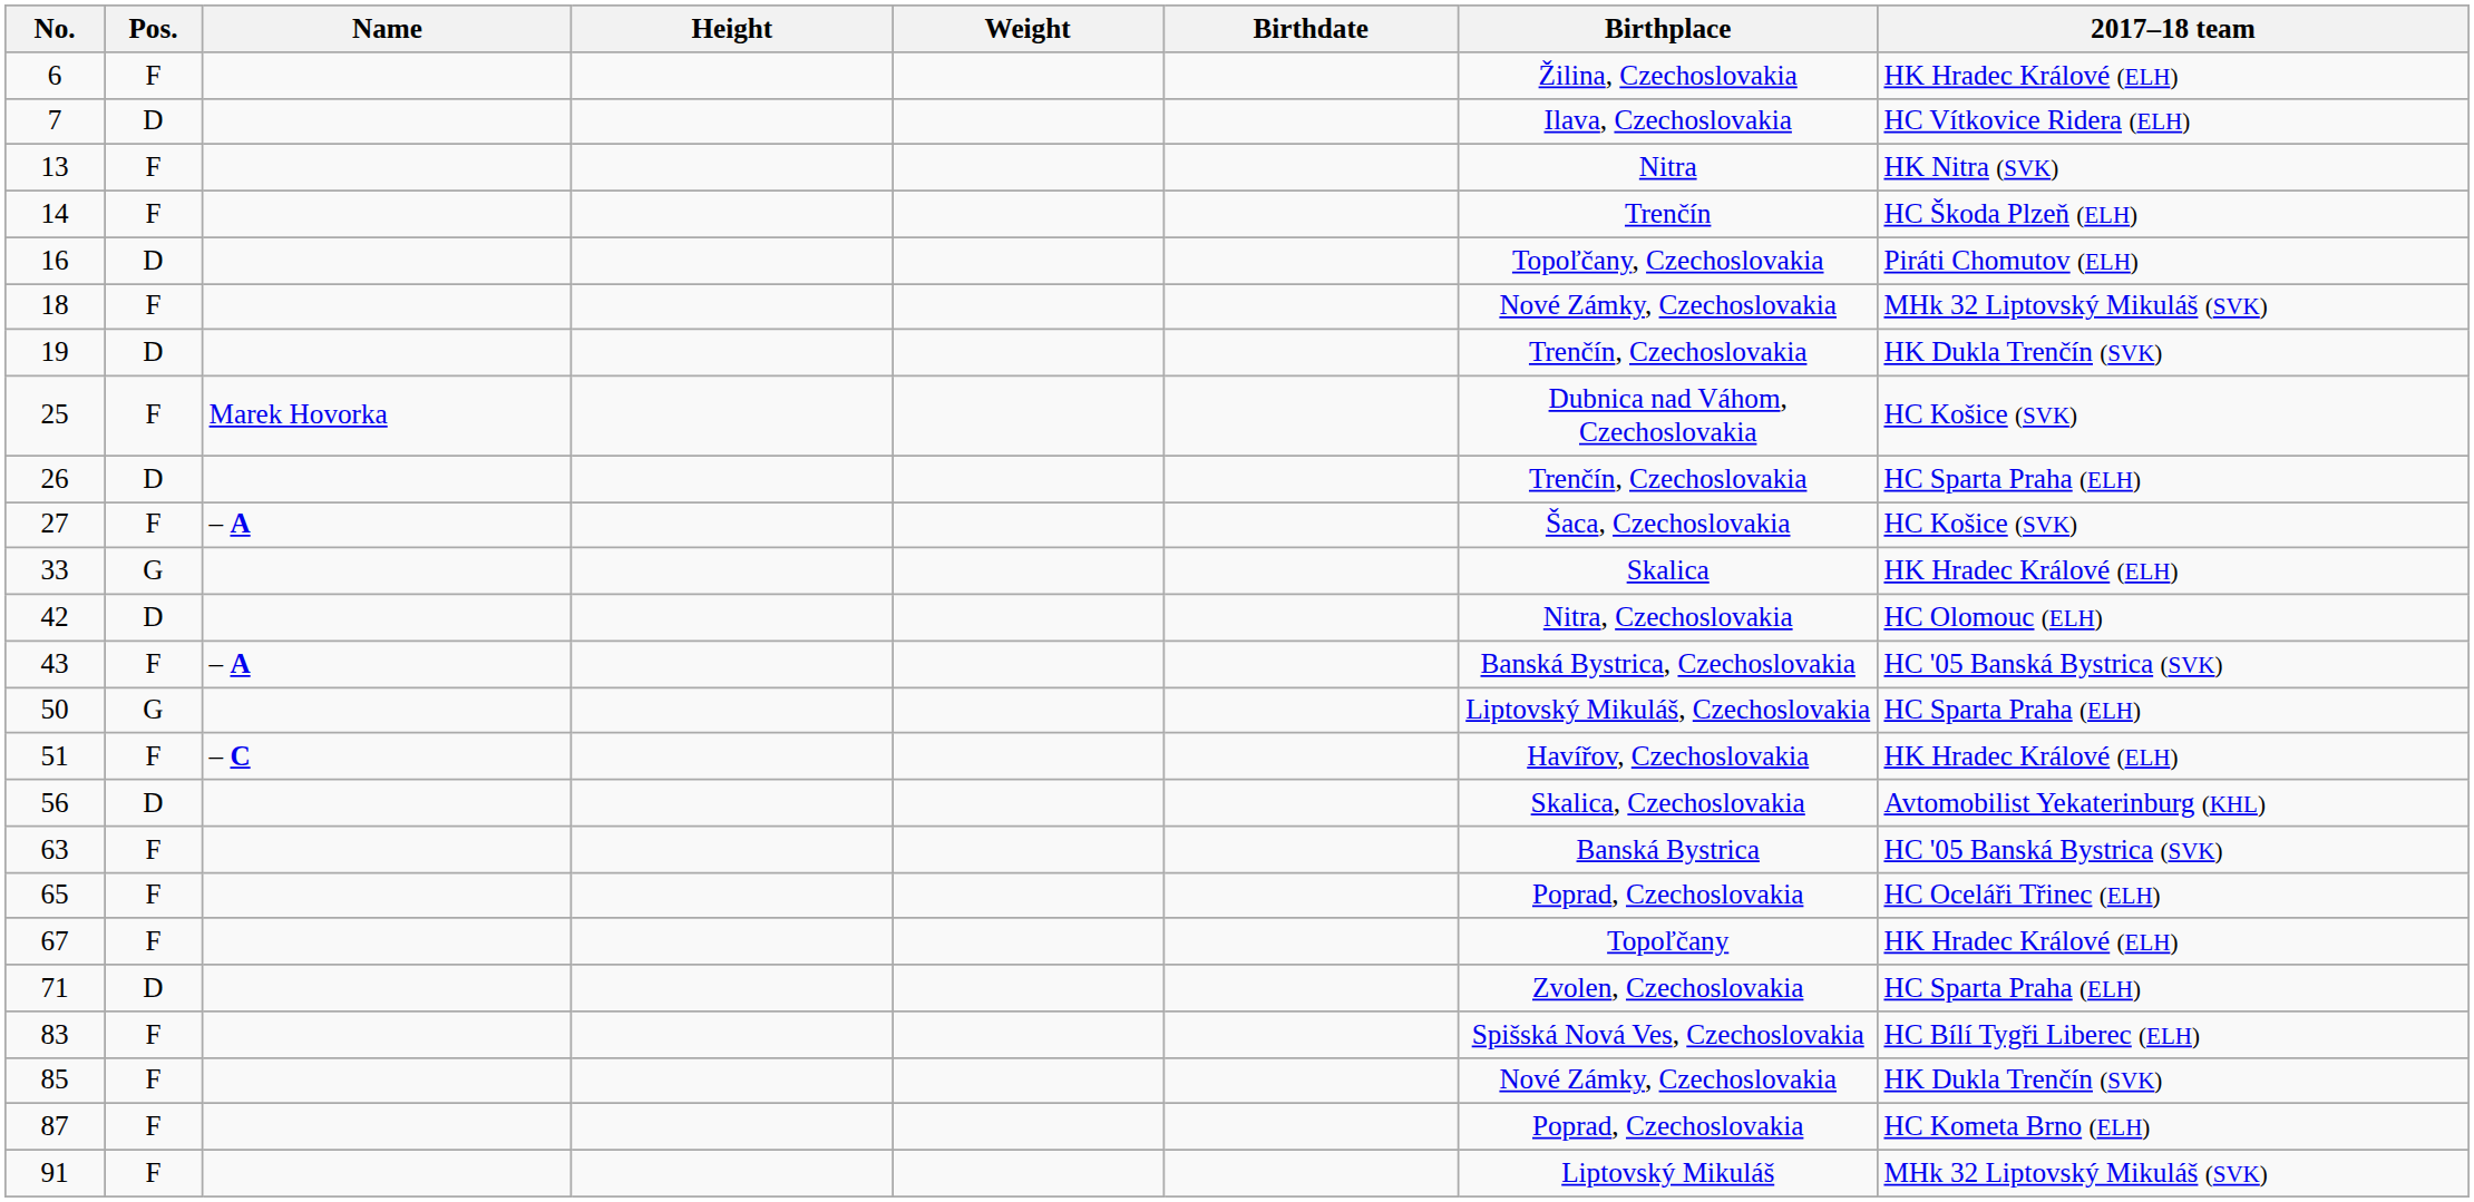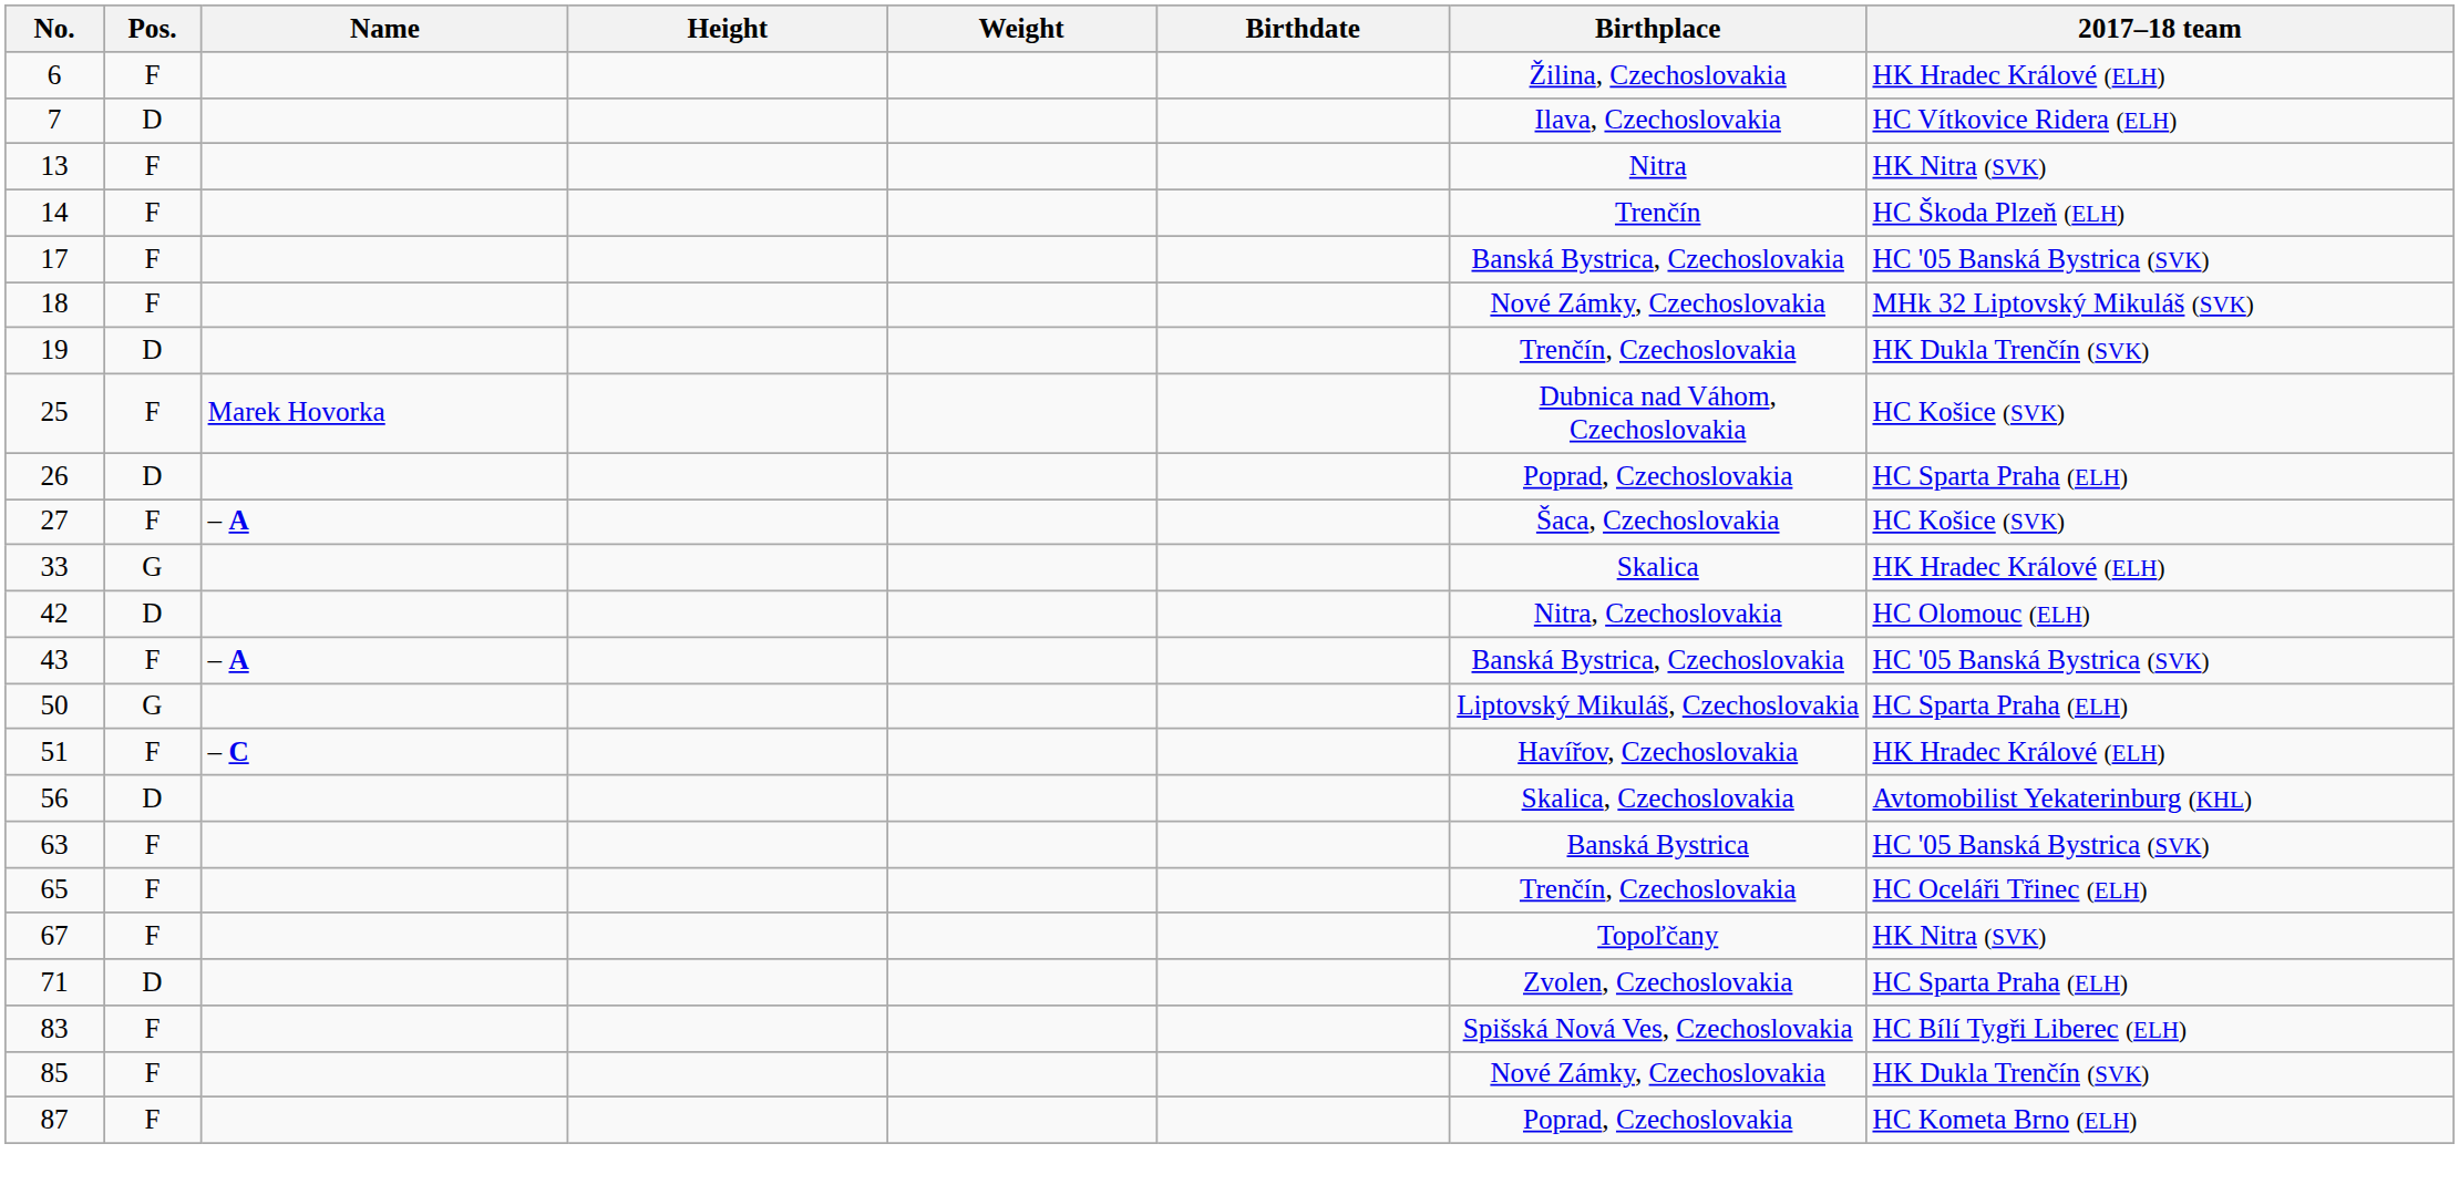 <table width="100%" class="wikitable sortable" style="font-size: 90%; text-align: center;">
 <tr>
 <th style="width:  4%;">No.</th>
 <th style="width:  4%;">Pos.</th>
 <th style="width: 15%;">Name</th>
 <th style="width: 13%;">Height</th>
 <th style="width: 11%;">Weight</th>
 <th style="width: 12%;">Birthdate</th>
 <th style="width: 17%;">Birthplace</th>
 <th style="width: 24%;">2017–18 team</th>
 </tr>
 <tr>
 <td>6</td>
 <td>F</td>
 <td style="text-align:left;"></td>
 <td></td>
 <td></td>
 <td style="text-align:right;"></td>
 <td><a href='#'>Žilina</a>, <a href='#'>Czechoslovakia</a></td>
 <td style="text-align:left;"> <a href='#'>HK Hradec Králové</a> <small>(<a href='#'>ELH</a>)</small></td>
 </tr>
 <tr>
 <td>7</td>
 <td>D</td>
 <td style="text-align:left;"></td>
 <td></td>
 <td></td>
 <td style="text-align:right;"></td>
 <td><a href='#'>Ilava</a>, <a href='#'>Czechoslovakia</a></td>
 <td style="text-align:left;"> <a href='#'>HC Vítkovice Ridera</a> <small>(<a href='#'>ELH</a>)</small></td>
 </tr>
 <tr>
 <td>13</td>
 <td>F</td>
 <td style="text-align:left;"></td>
 <td></td>
 <td></td>
 <td style="text-align:right;"></td>
 <td><a href='#'>Nitra</a></td>
 <td style="text-align:left;"> <a href='#'>HK Nitra</a> <small>(<a href='#'>SVK</a>)</small></td>
 </tr>
 <tr>
 <td>14</td>
 <td>F</td>
 <td style="text-align:left;"></td>
 <td></td>
 <td></td>
 <td style="text-align:right;"></td>
 <td><a href='#'>Trenčín</a></td>
 <td style="text-align:left;"> <a href='#'>HC Škoda Plzeň</a> <small>(<a href='#'>ELH</a>)</small></td>
 </tr>
 <tr>
-<td>16</td>
-<td>D</td>
+<td>17</td>
+<td>F</td>
 <td style="text-align:left;"></td>
 <td></td>
 <td></td>
 <td style="text-align:right;"></td>
-<td><a href='#'>Topoľčany</a>, <a href='#'>Czechoslovakia</a></td>
-<td style="text-align:left;"> <a href='#'>Piráti Chomutov</a> <small>(<a href='#'>ELH</a>)</small></td>
+<td><a href='#'>Banská Bystrica</a>, <a href='#'>Czechoslovakia</a></td>
+<td style="text-align:left;"> <a href='#'>HC '05 Banská Bystrica</a> <small>(<a href='#'>SVK</a>)</small></td>
 </tr>
 <tr>
 <td>18</td>
 <td>F</td>
 <td style="text-align:left;"></td>
 <td></td>
 <td></td>
 <td style="text-align:right;"></td>
 <td><a href='#'>Nové Zámky</a>, <a href='#'>Czechoslovakia</a></td>
 <td style="text-align:left;"> <a href='#'>MHk 32 Liptovský Mikuláš</a> <small>(<a href='#'>SVK</a>)</small></td>
 </tr>
 <tr>
 <td>19</td>
 <td>D</td>
 <td style="text-align:left;"></td>
 <td></td>
 <td></td>
 <td style="text-align:right;"></td>
 <td><a href='#'>Trenčín</a>, <a href='#'>Czechoslovakia</a></td>
 <td style="text-align:left;"> <a href='#'>HK Dukla Trenčín</a> <small>(<a href='#'>SVK</a>)</small></td>
 </tr>
 <tr>
 <td>25</td>
 <td>F</td>
 <td style="text-align:left;"><a href='#'>Marek Hovorka</a></td>
 <td></td>
 <td></td>
 <td style="text-align:right;"></td>
 <td><a href='#'>Dubnica nad Váhom</a>, <a href='#'>Czechoslovakia</a></td>
 <td style="text-align:left;"> <a href='#'>HC Košice</a> <small>(<a href='#'>SVK</a>)</small></td>
 </tr>
 <tr>
 <td>26</td>
 <td>D</td>
 <td style="text-align:left;"></td>
 <td></td>
 <td></td>
 <td style="text-align:right;"></td>
-<td><a href='#'>Trenčín</a>, <a href='#'>Czechoslovakia</a></td>
+<td><a href='#'>Poprad</a>, <a href='#'>Czechoslovakia</a></td>
 <td style="text-align:left;"> <a href='#'>HC Sparta Praha</a> <small>(<a href='#'>ELH</a>)</small></td>
 </tr>
 <tr>
 <td>27</td>
 <td>F</td>
 <td style="text-align:left;"> – <strong><a href='#'>A</a></strong></td>
 <td></td>
 <td></td>
 <td style="text-align:right;"></td>
 <td><a href='#'>Šaca</a>, <a href='#'>Czechoslovakia</a></td>
 <td style="text-align:left;"> <a href='#'>HC Košice</a> <small>(<a href='#'>SVK</a>)</small></td>
 </tr>
 <tr>
 <td>33</td>
 <td>G</td>
 <td style="text-align:left;"></td>
 <td></td>
 <td></td>
 <td style="text-align:right;"></td>
 <td><a href='#'>Skalica</a></td>
 <td style="text-align:left;"> <a href='#'>HK Hradec Králové</a> <small>(<a href='#'>ELH</a>)</small></td>
 </tr>
 <tr>
 <td>42</td>
 <td>D</td>
 <td style="text-align:left;"></td>
 <td></td>
 <td></td>
 <td style="text-align:right;"></td>
 <td><a href='#'>Nitra</a>, <a href='#'>Czechoslovakia</a></td>
 <td style="text-align:left;"> <a href='#'>HC Olomouc</a> <small>(<a href='#'>ELH</a>)</small></td>
 </tr>
 <tr>
 <td>43</td>
 <td>F</td>
 <td style="text-align:left;"> – <strong><a href='#'>A</a></strong></td>
 <td></td>
 <td></td>
 <td style="text-align:right;"></td>
 <td><a href='#'>Banská Bystrica</a>, <a href='#'>Czechoslovakia</a></td>
 <td style="text-align:left;"> <a href='#'>HC '05 Banská Bystrica</a> <small>(<a href='#'>SVK</a>)</small></td>
 </tr>
 <tr>
 <td>50</td>
 <td>G</td>
 <td style="text-align:left;"></td>
 <td></td>
 <td></td>
 <td style="text-align:right;"></td>
 <td><a href='#'>Liptovský Mikuláš</a>, <a href='#'>Czechoslovakia</a></td>
 <td style="text-align:left;"> <a href='#'>HC Sparta Praha</a> <small>(<a href='#'>ELH</a>)</small></td>
 </tr>
 <tr>
 <td>51</td>
 <td>F</td>
 <td style="text-align:left;"> – <strong><a href='#'>C</a></strong></td>
 <td></td>
 <td></td>
 <td style="text-align:right;"></td>
 <td><a href='#'>Havířov</a>, <a href='#'>Czechoslovakia</a></td>
 <td style="text-align:left;"> <a href='#'>HK Hradec Králové</a> <small>(<a href='#'>ELH</a>)</small></td>
 </tr>
 <tr>
 <td>56</td>
 <td>D</td>
 <td style="text-align:left;"></td>
 <td></td>
 <td></td>
 <td style="text-align:right;"></td>
 <td><a href='#'>Skalica</a>, <a href='#'>Czechoslovakia</a></td>
 <td style="text-align:left;"> <a href='#'>Avtomobilist Yekaterinburg</a> <small>(<a href='#'>KHL</a>)</small></td>
 </tr>
 <tr>
 <td>63</td>
 <td>F</td>
 <td style="text-align:left;"></td>
 <td></td>
 <td></td>
 <td style="text-align:right;"></td>
 <td><a href='#'>Banská Bystrica</a></td>
 <td style="text-align:left;"> <a href='#'>HC '05 Banská Bystrica</a> <small>(<a href='#'>SVK</a>)</small></td>
 </tr>
 <tr>
 <td>65</td>
 <td>F</td>
 <td style="text-align:left;"></td>
 <td></td>
 <td></td>
 <td style="text-align:right;"></td>
-<td><a href='#'>Poprad</a>, <a href='#'>Czechoslovakia</a></td>
+<td><a href='#'>Trenčín</a>, <a href='#'>Czechoslovakia</a></td>
 <td style="text-align:left;"> <a href='#'>HC Oceláři Třinec</a> <small>(<a href='#'>ELH</a>)</small></td>
 </tr>
 <tr>
 <td>67</td>
 <td>F</td>
 <td style="text-align:left;"></td>
 <td></td>
 <td></td>
 <td style="text-align:right;"></td>
 <td><a href='#'>Topoľčany</a></td>
-<td style="text-align:left;"> <a href='#'>HK Hradec Králové</a> <small>(<a href='#'>ELH</a>)</small></td>
+<td style="text-align:left;"> <a href='#'>HK Nitra</a> <small>(<a href='#'>SVK</a>)</small></td>
 </tr>
 <tr>
 <td>71</td>
 <td>D</td>
 <td style="text-align:left;"></td>
 <td></td>
 <td></td>
 <td style="text-align:right;"></td>
 <td><a href='#'>Zvolen</a>, <a href='#'>Czechoslovakia</a></td>
 <td style="text-align:left;"> <a href='#'>HC Sparta Praha</a> <small>(<a href='#'>ELH</a>)</small></td>
 </tr>
 <tr>
 <td>83</td>
 <td>F</td>
 <td style="text-align:left;"></td>
 <td></td>
 <td></td>
 <td style="text-align:right;"></td>
 <td><a href='#'>Spišská Nová Ves</a>, <a href='#'>Czechoslovakia</a></td>
 <td style="text-align:left;"> <a href='#'>HC Bílí Tygři Liberec</a> <small>(<a href='#'>ELH</a>)</small></td>
 </tr>
 <tr>
 <td>85</td>
 <td>F</td>
 <td style="text-align:left;"></td>
 <td></td>
 <td></td>
 <td style="text-align:right;"></td>
 <td><a href='#'>Nové Zámky</a>, <a href='#'>Czechoslovakia</a></td>
 <td style="text-align:left;"> <a href='#'>HK Dukla Trenčín</a> <small>(<a href='#'>SVK</a>)</small></td>
 </tr>
 <tr>
 <td>87</td>
 <td>F</td>
 <td style="text-align:left;"></td>
 <td></td>
 <td></td>
 <td style="text-align:right;"></td>
 <td><a href='#'>Poprad</a>, <a href='#'>Czechoslovakia</a></td>
 <td style="text-align:left;"> <a href='#'>HC Kometa Brno</a> <small>(<a href='#'>ELH</a>)</small></td>
 </tr>
-<tr>
-<td>91</td>
-<td>F</td>
-<td style="text-align:left;"></td>
-<td></td>
-<td></td>
-<td style="text-align:right;"></td>
-<td><a href='#'>Liptovský Mikuláš</a></td>
-<td style="text-align:left;"> <a href='#'>MHk 32 Liptovský Mikuláš</a> <small>(<a href='#'>SVK</a>)</small></td>
-</tr>
 </table>
